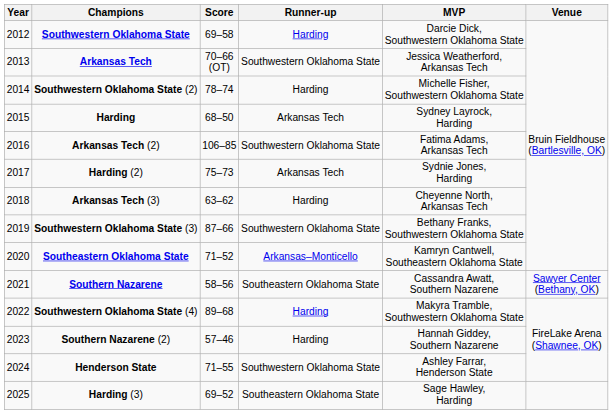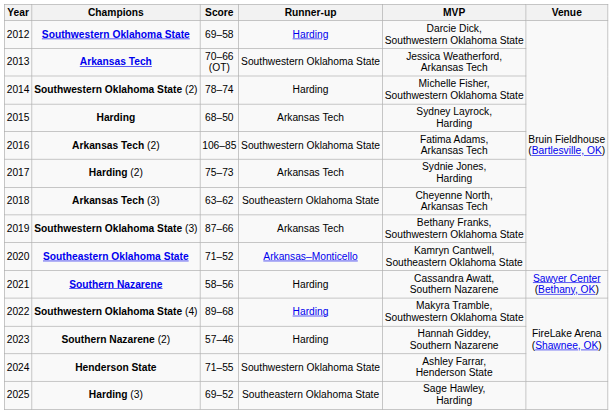 <table class="wikitable" style=text-align:center>
 <tr>
 <th>Year</th>
 <th>Champions</th>
 <th>Score</th>
 <th>Runner-up</th>
 <th>MVP</th>
 <th>Venue</th>
 </tr>
 <tr>
 <td>2012</td>
 <td><strong><a href='#'>Southwestern Oklahoma State</a></strong></td>
 <td>69–58</td>
 <td><a href='#'>Harding</a></td>
 <td>Darcie Dick,<br>Southwestern Oklahoma State</td>
 <td rowspan=9 nowrap>Bruin Fieldhouse<br>(<a href='#'>Bartlesville, OK</a>)</td>
 </tr>
 <tr>
 <td>2013</td>
 <td><strong><a href='#'>Arkansas Tech</a></strong></td>
 <td>70–66<br>(OT)</td>
 <td>Southwestern Oklahoma State</td>
 <td>Jessica Weatherford,<br>Arkansas Tech</td>
 </tr>
 <tr>
 <td>2014</td>
 <td><strong>Southwestern Oklahoma State</strong> (2)</td>
 <td>78–74</td>
 <td>Harding</td>
 <td>Michelle Fisher,<br>Southwestern Oklahoma State</td>
 </tr>
 <tr>
 <td>2015</td>
 <td><strong>Harding</strong></td>
 <td>68–50</td>
 <td>Arkansas Tech</td>
 <td>Sydney Layrock,<br>Harding</td>
 </tr>
 <tr>
 <td>2016</td>
 <td><strong>Arkansas Tech</strong> (2)</td>
 <td nowrap>106–85</td>
 <td>Southwestern Oklahoma State</td>
 <td>Fatima Adams,<br>Arkansas Tech</td>
 </tr>
 <tr>
 <td>2017</td>
 <td><strong>Harding</strong> (2)</td>
 <td>75–73</td>
 <td>Arkansas Tech</td>
 <td>Sydnie Jones,<br>Harding</td>
 </tr>
 <tr>
 <td>2018</td>
 <td><strong>Arkansas Tech</strong> (3)</td>
 <td>63–62</td>
-<td>Harding</td>
+<td>Southeastern Oklahoma State</td>
 <td>Cheyenne North,<br>Arkansas Tech</td>
 </tr>
 <tr>
 <td>2019</td>
 <td><strong>Southwestern Oklahoma State</strong> (3)</td>
 <td>87–66</td>
-<td>Southwestern Oklahoma State</td>
+<td>Arkansas Tech</td>
 <td>Bethany Franks,<br>Southwestern Oklahoma State</td>
 </tr>
 <tr>
 <td>2020</td>
 <td><strong><a href='#'>Southeastern Oklahoma State</a></strong></td>
 <td>71–52</td>
 <td><a href='#'>Arkansas–Monticello</a></td>
 <td>Kamryn Cantwell,<br>Southeastern Oklahoma State</td>
 </tr>
 <tr>
 <td>2021</td>
 <td><strong><a href='#'>Southern Nazarene</a></strong></td>
 <td>58–56</td>
-<td>Southeastern Oklahoma State</td>
+<td>Harding</td>
 <td>Cassandra Awatt,<br>Southern Nazarene</td>
 <td><a href='#'>Sawyer Center</a><br>(<a href='#'>Bethany, OK</a>)</td>
 </tr>
 <tr>
 <td>2022</td>
 <td><strong>Southwestern Oklahoma State</strong> (4)</td>
 <td>89–68</td>
 <td><a href='#'>Harding</a></td>
 <td>Makyra Tramble,<br>Southwestern Oklahoma State</td>
 <td rowspan=3>FireLake Arena<br>(<a href='#'>Shawnee, OK</a>)</td>
 </tr>
 <tr>
 <td>2023</td>
 <td><strong>Southern Nazarene</strong> (2)</td>
 <td>57–46</td>
 <td>Harding</td>
 <td>Hannah Giddey,<br>Southern Nazarene</td>
 </tr>
 <tr>
 <td>2024</td>
 <td><strong>Henderson State</strong></td>
 <td>71–55</td>
 <td>Southwestern Oklahoma State</td>
 <td>Ashley Farrar,<br>Henderson State</td>
 </tr>
 <tr>
 <td>2025</td>
 <td><strong>Harding</strong> (3)</td>
 <td>69–52</td>
 <td>Southeastern Oklahoma State</td>
 <td>Sage Hawley,<br>Harding</td>
 </tr>
 </table>
